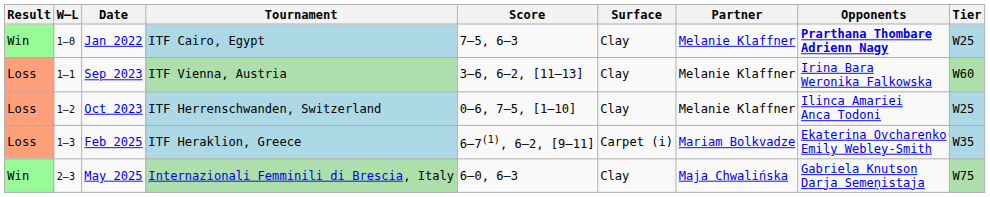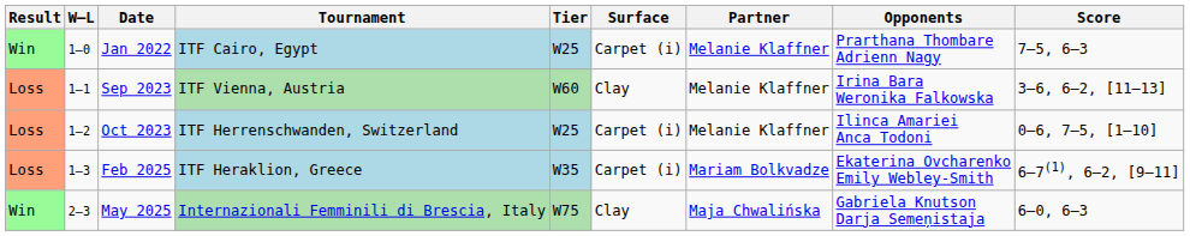 <table class="sortable wikitable">
 <tr>
 <th>Result</th>
 <th class="unsortable">W–L</th>
 <th>Date</th>
 <th>Tournament</th>
-<th class="unsortable">Score</th>
+<th>Tier</th>
 <th>Surface</th>
 <th>Partner</th>
 <th>Opponents</th>
-<th>Tier</th>
+<th class="unsortable">Score</th>
 </tr>
 <tr>
 <td style="background:#98FB98;">Win</td>
 <td><small>1–0</small></td>
 <td><a href='#'>Jan 2022</a></td>
 <td style="background:lightblue;">ITF Cairo, Egypt</td>
+<td style="background:lightblue;">W25</td>
+<td>Carpet (i)</td>
+<td> <a href='#'>Melanie Klaffner</a></td>
+<td> <a href='#'>Prarthana Thombare</a> <br>  <a href='#'>Adrienn Nagy</a></td>
 <td>7–5, 6–3</td>
-<td>Clay</td>
-<td> <a href='#'>Melanie Klaffner</a></td>
-<td><strong> <a href='#'>Prarthana Thombare</a> <br>  <a href='#'>Adrienn Nagy</a></strong></td>
-<td style="background:lightblue;">W25</td>
 </tr>
 <tr>
 <td style="background:#ffa07a;">Loss</td>
 <td><small>1–1</small></td>
 <td><a href='#'>Sep 2023</a></td>
 <td style="background:#addfad;">ITF Vienna, Austria</td>
-<td>3–6, 6–2, [11–13]</td>
+<td style="background:#addfad;">W60</td>
 <td>Clay</td>
 <td> Melanie Klaffner</td>
 <td> <a href='#'>Irina Bara</a> <br>  <a href='#'>Weronika Falkowska</a></td>
-<td style="background:#addfad;">W60</td>
+<td>3–6, 6–2, [11–13]</td>
 </tr>
 <tr>
 <td style="background:#ffa07a;">Loss</td>
 <td><small>1–2</small></td>
 <td><a href='#'>Oct 2023</a></td>
 <td style="background:lightblue;">ITF Herrenschwanden, Switzerland</td>
-<td>0–6, 7–5, [1–10]</td>
-<td>Clay</td>
+<td style="background:lightblue;">W25</td>
+<td>Carpet (i)</td>
 <td> Melanie Klaffner</td>
 <td> <a href='#'>Ilinca Amariei</a> <br>  <a href='#'>Anca Todoni</a></td>
-<td style="background:lightblue;">W25</td>
+<td>0–6, 7–5, [1–10]</td>
 </tr>
 <tr>
 <td style="background:#ffa07a;">Loss</td>
 <td><small>1–3</small></td>
 <td><a href='#'>Feb 2025</a></td>
 <td style="background:lightblue;">ITF Heraklion, Greece</td>
-<td>6–7<sup>(1)</sup>, 6–2, [9–11]</td>
+<td style="background:lightblue;">W35</td>
 <td>Carpet (i)</td>
 <td> <a href='#'>Mariam Bolkvadze</a></td>
 <td> <a href='#'>Ekaterina Ovcharenko</a> <br>  <a href='#'>Emily Webley-Smith</a></td>
-<td style="background:lightblue;">W35</td>
+<td>6–7<sup>(1)</sup>, 6–2, [9–11]</td>
 </tr>
 <tr>
 <td style="background:#98FB98;">Win</td>
 <td><small>2–3</small></td>
 <td><a href='#'>May 2025</a></td>
 <td style="background:#addfad;"><a href='#'>Internazionali Femminili di Brescia</a>, Italy</td>
-<td>6–0, 6–3</td>
+<td style="background:#addfad;">W75</td>
 <td>Clay</td>
 <td> <a href='#'>Maja Chwalińska</a></td>
 <td> <a href='#'>Gabriela Knutson</a> <br>  <a href='#'>Darja Semeņistaja</a></td>
-<td style="background:#addfad;">W75</td>
+<td>6–0, 6–3</td>
 </tr>
 </table>
